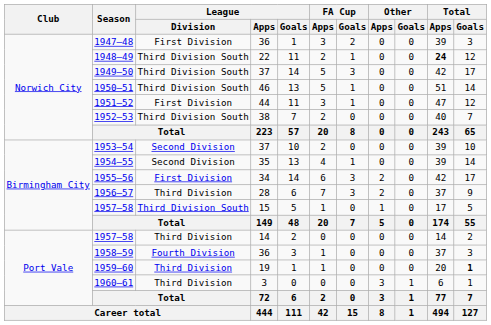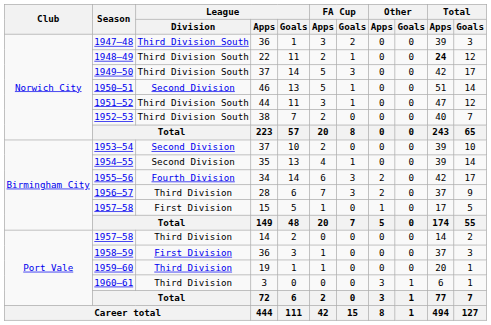 <table class=wikitable style=text-align:center>
 <tr>
 <th rowspan="2">Club</th>
 <th rowspan="2">Season</th>
 <th colspan="3">League</th>
 <th colspan="2">FA Cup</th>
 <th colspan="2">Other</th>
 <th colspan="2">Total</th>
 </tr>
 <tr>
 <th>Division</th>
 <th>Apps</th>
 <th>Goals</th>
 <th>Apps</th>
 <th>Goals</th>
 <th>Apps</th>
 <th>Goals</th>
 <th>Apps</th>
 <th>Goals</th>
 </tr>
 <tr>
 <td rowspan="7"><a href='#'>Norwich City</a></td>
 <td><a href='#'>1947–48</a></td>
-<td>First Division</td>
+<td><a href='#'>Third Division South</a></td>
 <td>36</td>
 <td>1</td>
 <td>3</td>
 <td>2</td>
 <td>0</td>
 <td>0</td>
 <td>39</td>
 <td>3</td>
 </tr>
 <tr>
 <td><a href='#'>1948–49</a></td>
 <td>Third Division South</td>
 <td>22</td>
 <td>11</td>
 <td>2</td>
 <td>1</td>
 <td>0</td>
 <td>0</td>
 <td><strong>24</strong></td>
 <td>12</td>
 </tr>
 <tr>
 <td><a href='#'>1949–50</a></td>
 <td>Third Division South</td>
 <td>37</td>
 <td>14</td>
 <td>5</td>
 <td>3</td>
 <td>0</td>
 <td>0</td>
 <td>42</td>
 <td>17</td>
 </tr>
 <tr>
 <td><a href='#'>1950–51</a></td>
-<td>Third Division South</td>
+<td><a href='#'>Second Division</a></td>
 <td>46</td>
 <td>13</td>
 <td>5</td>
 <td>1</td>
 <td>0</td>
 <td>0</td>
 <td>51</td>
 <td>14</td>
 </tr>
 <tr>
 <td><a href='#'>1951–52</a></td>
-<td>First Division</td>
+<td>Third Division South</td>
 <td>44</td>
 <td>11</td>
 <td>3</td>
 <td>1</td>
 <td>0</td>
 <td>0</td>
 <td>47</td>
 <td>12</td>
 </tr>
 <tr>
 <td><a href='#'>1952–53</a></td>
 <td>Third Division South</td>
 <td>38</td>
 <td>7</td>
 <td>2</td>
 <td>0</td>
 <td>0</td>
 <td>0</td>
 <td>40</td>
 <td>7</td>
 </tr>
 <tr>
 <th colspan="2">Total</th>
 <th>223</th>
 <th>57</th>
 <th>20</th>
 <th>8</th>
 <th>0</th>
 <th>0</th>
 <th>243</th>
 <th>65</th>
 </tr>
 <tr>
 <td rowspan="6"><a href='#'>Birmingham City</a></td>
 <td><a href='#'>1953–54</a></td>
 <td><a href='#'>Second Division</a></td>
 <td>37</td>
 <td>10</td>
 <td>2</td>
 <td>0</td>
 <td>0</td>
 <td>0</td>
 <td>39</td>
 <td>10</td>
 </tr>
 <tr>
 <td><a href='#'>1954–55</a></td>
 <td>Second Division</td>
 <td>35</td>
 <td>13</td>
 <td>4</td>
 <td>1</td>
 <td>0</td>
 <td>0</td>
 <td>39</td>
 <td>14</td>
 </tr>
 <tr>
 <td><a href='#'>1955–56</a></td>
-<td><a href='#'>First Division</a></td>
+<td><a href='#'>Fourth Division</a></td>
 <td>34</td>
 <td>14</td>
 <td>6</td>
 <td>3</td>
 <td>2</td>
 <td>0</td>
 <td>42</td>
 <td>17</td>
 </tr>
 <tr>
 <td><a href='#'>1956–57</a></td>
 <td>Third Division</td>
 <td>28</td>
 <td>6</td>
 <td>7</td>
 <td>3</td>
 <td>2</td>
 <td>0</td>
 <td>37</td>
 <td>9</td>
 </tr>
 <tr>
 <td><a href='#'>1957–58</a></td>
-<td><a href='#'>Third Division South</a></td>
+<td>First Division</td>
 <td>15</td>
 <td>5</td>
 <td>1</td>
 <td>0</td>
 <td>1</td>
 <td>0</td>
 <td>17</td>
 <td>5</td>
 </tr>
 <tr>
 <th colspan="2">Total</th>
 <th>149</th>
 <th>48</th>
 <th>20</th>
 <th>7</th>
 <th>5</th>
 <th>0</th>
 <th>174</th>
 <th>55</th>
 </tr>
 <tr>
 <td rowspan="5"><a href='#'>Port Vale</a></td>
 <td><a href='#'>1957–58</a></td>
 <td>Third Division</td>
 <td>14</td>
 <td>2</td>
 <td>0</td>
 <td>0</td>
 <td>0</td>
 <td>0</td>
 <td>14</td>
 <td>2</td>
 </tr>
 <tr>
 <td><a href='#'>1958–59</a></td>
-<td><a href='#'>Fourth Division</a></td>
+<td><a href='#'>First Division</a></td>
 <td>36</td>
 <td>3</td>
 <td>1</td>
 <td>0</td>
 <td>0</td>
 <td>0</td>
 <td>37</td>
 <td>3</td>
 </tr>
 <tr>
 <td><a href='#'>1959–60</a></td>
 <td><a href='#'>Third Division</a></td>
 <td>19</td>
 <td>1</td>
 <td>1</td>
 <td>0</td>
 <td>0</td>
 <td>0</td>
 <td>20</td>
-<td><strong>1</strong></td>
+<td>1</td>
 </tr>
 <tr>
 <td><a href='#'>1960–61</a></td>
 <td>Third Division</td>
 <td>3</td>
 <td>0</td>
 <td>0</td>
 <td>0</td>
 <td>3</td>
 <td>1</td>
 <td>6</td>
 <td>1</td>
 </tr>
 <tr>
 <th colspan="2">Total</th>
 <th>72</th>
 <th>6</th>
 <th>2</th>
 <th>0</th>
 <th>3</th>
 <th>1</th>
 <th>77</th>
 <th>7</th>
 </tr>
 <tr>
 <th colspan="3">Career total</th>
 <th>444</th>
 <th>111</th>
 <th>42</th>
 <th>15</th>
 <th>8</th>
 <th>1</th>
 <th>494</th>
 <th>127</th>
 </tr>
 </table>
